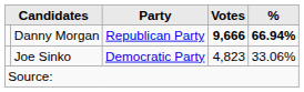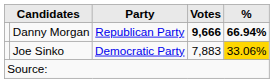 <table class=wikitable style="font-size:85%; text-align:right;">
 <tr>
 <th style="background:#e9e9e9; text-align:center;" colspan="2">Candidates</th>
 <th style="background:#e9e9e9; text-align:center;">Party</th>
 <th style="background:#e9e9e9; text-align:center;">Votes</th>
 <th style="background:#e9e9e9; text-align:center;">%</th>
 </tr>
 <tr>
 <td></td>
 <td align=left>Danny Morgan</td>
 <td align=center><a href='#'>Republican Party</a></td>
 <td><strong>9,666</strong></td>
 <td><strong>66.94%</strong></td>
 </tr>
 <tr>
 <td></td>
 <td align=left>Joe Sinko</td>
 <td align=center><a href='#'>Democratic Party</a></td>
-<td>4,823</td>
-<td>33.06%</td>
+<td>7,883</td>
+<td style="background: gold;">33.06%</td>
 </tr>
 <tr>
 <td style="text-align:left;" colspan="6">Source: </td>
 </tr>
 </table>
